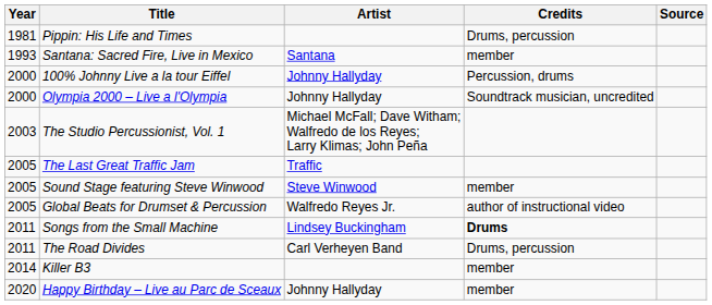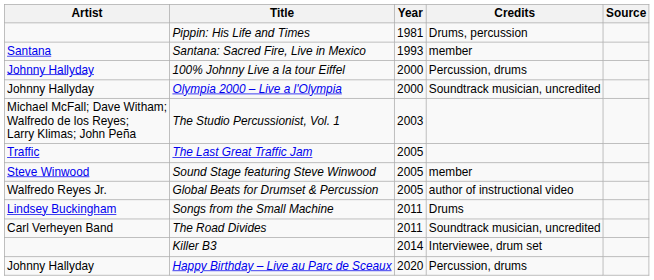 <table class="wikitable sortable">
 <tr>
+<th>Artist</th>
+<th>Title</th>
 <th>Year</th>
-<th>Title</th>
-<th>Artist</th>
 <th>Credits</th>
 <th class="unsortable">Source</th>
 </tr>
 <tr>
+<td></td>
+<td><em>Pippin: His Life and Times</em></td>
 <td>1981</td>
-<td><em>Pippin: His Life and Times</em></td>
-<td></td>
 <td>Drums, percussion</td>
 <td></td>
 </tr>
 <tr>
+<td><a href='#'>Santana</a></td>
+<td><em>Santana: Sacred Fire, Live in Mexico</em></td>
 <td>1993</td>
-<td><em>Santana: Sacred Fire, Live in Mexico</em></td>
-<td><a href='#'>Santana</a></td>
 <td>member</td>
 <td></td>
 </tr>
 <tr>
+<td><a href='#'>Johnny Hallyday</a></td>
+<td><em>100% Johnny Live a la tour Eiffel</em></td>
 <td>2000</td>
-<td><em>100% Johnny Live a la tour Eiffel</em></td>
-<td><a href='#'>Johnny Hallyday</a></td>
 <td>Percussion, drums</td>
 <td></td>
 </tr>
 <tr>
+<td>Johnny Hallyday</td>
+<td><em><a href='#'>Olympia 2000 – Live a l'Olympia</a></em></td>
 <td>2000</td>
-<td><em><a href='#'>Olympia 2000 – Live a l'Olympia</a></em></td>
-<td>Johnny Hallyday</td>
 <td>Soundtrack musician, uncredited</td>
 <td></td>
 </tr>
 <tr>
+<td>Michael McFall; Dave Witham;<br>Walfredo de los Reyes;<br>Larry Klimas; John Peña</td>
+<td><em>The Studio Percussionist, Vol. 1</em></td>
 <td>2003</td>
-<td><em>The Studio Percussionist, Vol. 1</em></td>
-<td>Michael McFall; Dave Witham;<br>Walfredo de los Reyes;<br>Larry Klimas; John Peña</td>
 <td></td>
 <td></td>
 </tr>
 <tr>
+<td><a href='#'>Traffic</a></td>
+<td><em><a href='#'>The Last Great Traffic Jam</a></em></td>
 <td>2005</td>
-<td><em><a href='#'>The Last Great Traffic Jam</a></em></td>
-<td><a href='#'>Traffic</a></td>
 <td></td>
 <td></td>
 </tr>
 <tr>
+<td><a href='#'>Steve Winwood</a></td>
+<td><em>Sound Stage featuring Steve Winwood</em></td>
 <td>2005</td>
-<td><em>Sound Stage featuring Steve Winwood</em></td>
-<td><a href='#'>Steve Winwood</a></td>
 <td>member</td>
 <td></td>
 </tr>
 <tr>
+<td>Walfredo Reyes Jr.</td>
+<td><em>Global Beats for Drumset & Percussion</em></td>
 <td>2005</td>
-<td><em>Global Beats for Drumset & Percussion</em></td>
-<td>Walfredo Reyes Jr.</td>
 <td>author of instructional video</td>
 <td></td>
 </tr>
 <tr>
+<td><a href='#'>Lindsey Buckingham</a></td>
+<td><em>Songs from the Small Machine</em></td>
 <td>2011</td>
-<td><em>Songs from the Small Machine</em></td>
-<td><a href='#'>Lindsey Buckingham</a></td>
-<td><strong>Drums</strong></td>
+<td>Drums</td>
 <td></td>
 </tr>
 <tr>
+<td>Carl Verheyen Band</td>
+<td><em>The Road Divides</em></td>
 <td>2011</td>
-<td><em>The Road Divides</em></td>
-<td>Carl Verheyen Band</td>
-<td>Drums, percussion</td>
+<td>Soundtrack musician, uncredited</td>
 <td></td>
 </tr>
 <tr>
+<td></td>
+<td><em>Killer B3</em></td>
 <td>2014</td>
-<td><em>Killer B3</em></td>
-<td></td>
-<td>member</td>
+<td>Interviewee, drum set</td>
 <td></td>
 </tr>
 <tr>
+<td>Johnny Hallyday</td>
+<td><em><a href='#'>Happy Birthday – Live au Parc de Sceaux</a></em></td>
 <td>2020</td>
-<td><em><a href='#'>Happy Birthday – Live au Parc de Sceaux</a></em></td>
-<td>Johnny Hallyday</td>
-<td>member</td>
+<td>Percussion, drums</td>
 <td></td>
 </tr>
 </table>
